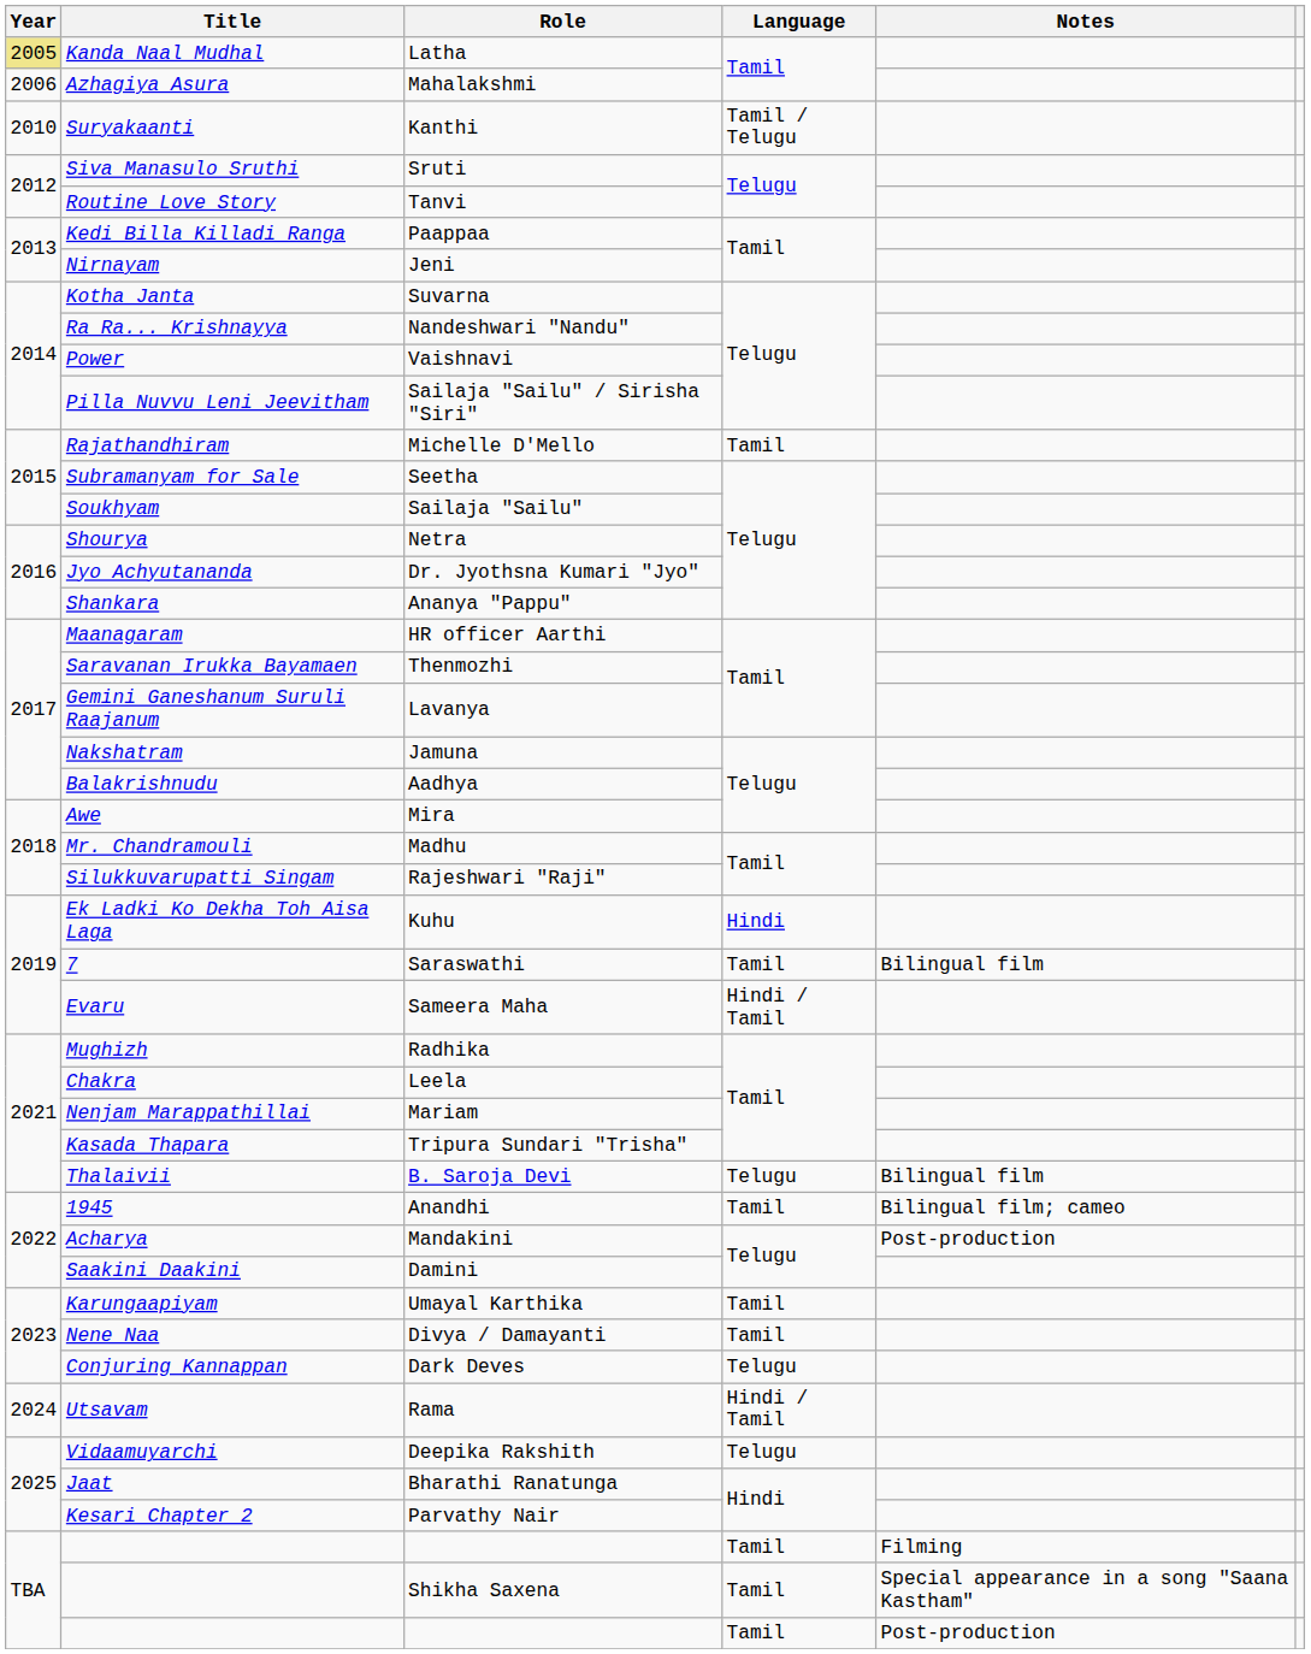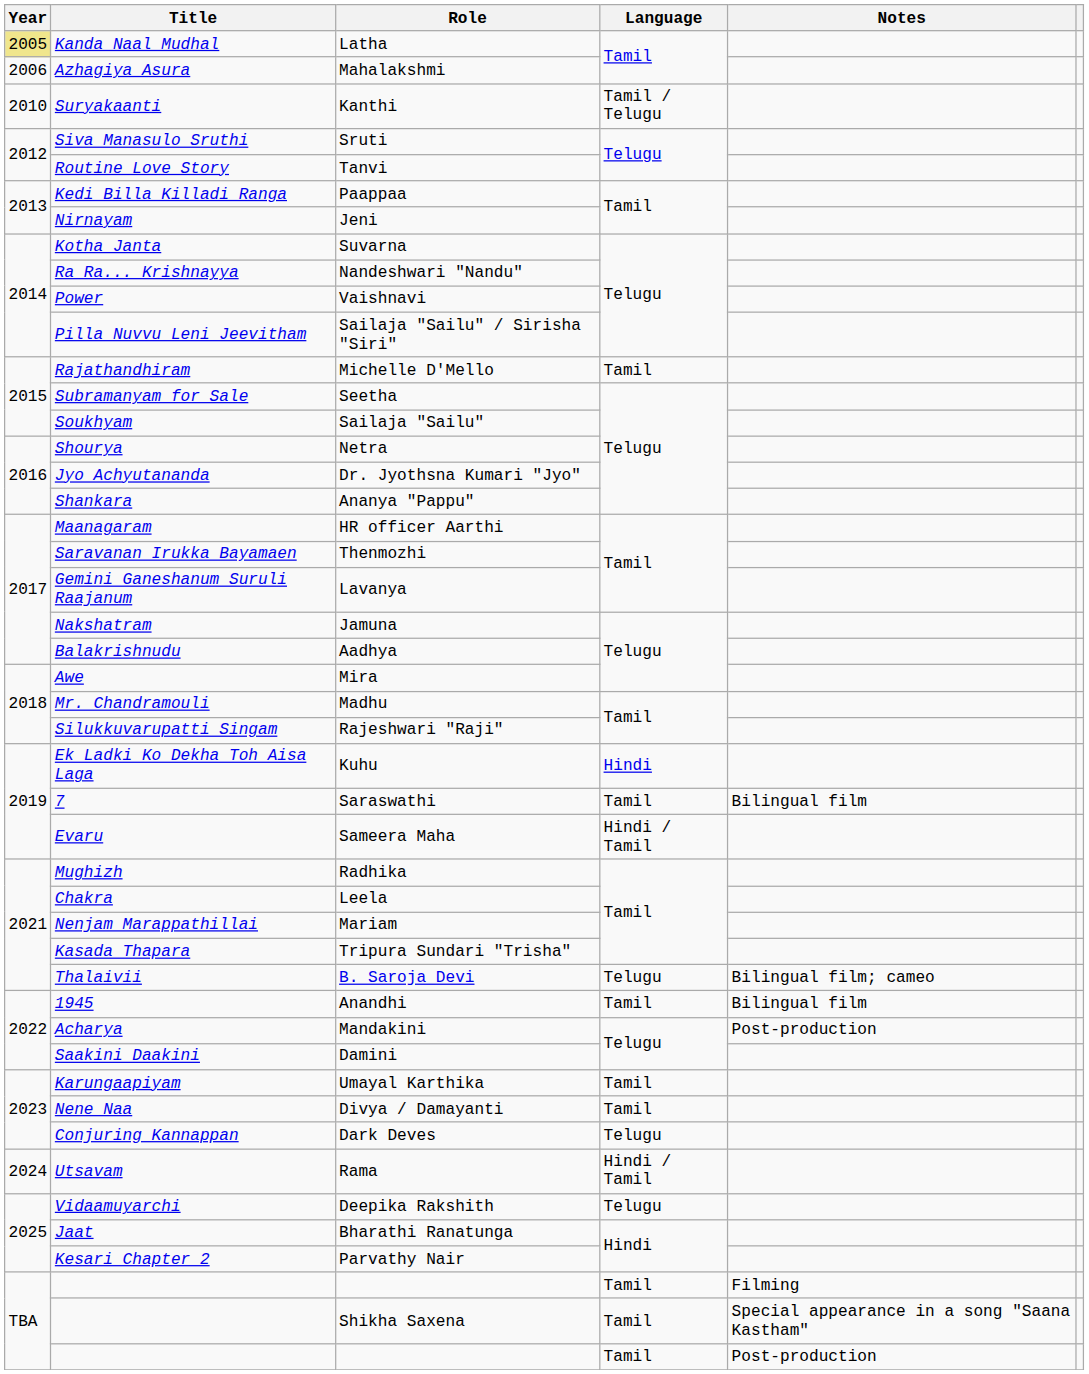 <table class="wikitable plainrowheaders sortable">
 <tr>
 <th scope="col">Year</th>
 <th scope="col">Title</th>
 <th scope="col">Role</th>
 <th scope="col">Language</th>
 <th scope="col" class="unsortable">Notes</th>
 <th scope="col" class="unsortable"></th>
 </tr>
 <tr>
 <td style="background: khaki;">2005</td>
 <td><em><a href='#'>Kanda Naal Mudhal</a></em></td>
 <td>Latha</td>
 <td rowspan="2"><a href='#'>Tamil</a></td>
 <td></td>
 <td></td>
 </tr>
 <tr>
 <td>2006</td>
 <td><em><a href='#'>Azhagiya Asura</a></em></td>
 <td>Mahalakshmi</td>
 <td></td>
 <td></td>
 </tr>
 <tr>
 <td>2010</td>
 <td><em><a href='#'>Suryakaanti</a></em></td>
 <td>Kanthi</td>
 <td>Tamil / Telugu</td>
 <td></td>
 <td></td>
 </tr>
 <tr>
 <td rowspan="2">2012</td>
 <td><em><a href='#'>Siva Manasulo Sruthi</a></em></td>
 <td>Sruti</td>
 <td rowspan="2"><a href='#'>Telugu</a></td>
 <td></td>
 <td></td>
 </tr>
 <tr>
 <td><em><a href='#'>Routine Love Story</a></em></td>
 <td>Tanvi</td>
 <td></td>
 <td></td>
 </tr>
 <tr>
 <td rowspan="2">2013</td>
 <td><em><a href='#'>Kedi Billa Killadi Ranga</a></em></td>
 <td>Paappaa</td>
 <td rowspan="2">Tamil</td>
 <td></td>
 <td></td>
 </tr>
 <tr>
 <td><em><a href='#'>Nirnayam</a></em></td>
 <td>Jeni</td>
 <td></td>
 <td></td>
 </tr>
 <tr>
 <td rowspan="4">2014</td>
 <td><em><a href='#'>Kotha Janta</a></em></td>
 <td>Suvarna</td>
 <td rowspan="4">Telugu</td>
 <td></td>
 <td></td>
 </tr>
 <tr>
 <td><em><a href='#'>Ra Ra... Krishnayya</a></em></td>
 <td>Nandeshwari "Nandu"</td>
 <td></td>
 <td></td>
 </tr>
 <tr>
 <td><em><a href='#'>Power</a></em></td>
 <td>Vaishnavi</td>
 <td></td>
 <td></td>
 </tr>
 <tr>
 <td><em><a href='#'>Pilla Nuvvu Leni Jeevitham</a></em></td>
 <td>Sailaja "Sailu" / Sirisha "Siri"</td>
 <td></td>
 <td></td>
 </tr>
 <tr>
 <td rowspan="3">2015</td>
 <td><em><a href='#'>Rajathandhiram</a></em></td>
 <td>Michelle D'Mello</td>
 <td>Tamil</td>
 <td></td>
 <td></td>
 </tr>
 <tr>
 <td><em><a href='#'>Subramanyam for Sale</a></em></td>
 <td>Seetha</td>
 <td rowspan="5">Telugu</td>
 <td></td>
 <td></td>
 </tr>
 <tr>
 <td><em><a href='#'>Soukhyam</a></em></td>
 <td>Sailaja "Sailu"</td>
 <td></td>
 <td></td>
 </tr>
 <tr>
 <td rowspan="3">2016</td>
 <td><em><a href='#'>Shourya</a></em></td>
 <td>Netra</td>
 <td></td>
 <td></td>
 </tr>
 <tr>
 <td><em><a href='#'>Jyo Achyutananda</a></em></td>
 <td>Dr. Jyothsna Kumari "Jyo"</td>
 <td></td>
 <td></td>
 </tr>
 <tr>
 <td><em><a href='#'>Shankara</a></em></td>
 <td>Ananya "Pappu"</td>
 <td></td>
 <td></td>
 </tr>
 <tr>
 <td rowspan="5">2017</td>
 <td><em><a href='#'>Maanagaram</a></em></td>
 <td>HR officer Aarthi</td>
 <td rowspan="3">Tamil</td>
 <td></td>
 <td></td>
 </tr>
 <tr>
 <td><em><a href='#'>Saravanan Irukka Bayamaen</a></em></td>
 <td>Thenmozhi</td>
 <td></td>
 <td></td>
 </tr>
 <tr>
 <td><em><a href='#'>Gemini Ganeshanum Suruli Raajanum</a></em></td>
 <td>Lavanya</td>
 <td></td>
 <td></td>
 </tr>
 <tr>
 <td><em><a href='#'>Nakshatram</a></em></td>
 <td>Jamuna</td>
 <td rowspan="3">Telugu</td>
 <td></td>
 <td></td>
 </tr>
 <tr>
 <td><em><a href='#'>Balakrishnudu</a></em></td>
 <td>Aadhya</td>
 <td></td>
 <td></td>
 </tr>
 <tr>
 <td rowspan="3">2018</td>
 <td><em><a href='#'>Awe</a></em></td>
 <td>Mira</td>
 <td></td>
 <td></td>
 </tr>
 <tr>
 <td><em><a href='#'>Mr. Chandramouli</a></em></td>
 <td>Madhu</td>
 <td rowspan="2">Tamil</td>
 <td></td>
 <td></td>
 </tr>
 <tr>
 <td><em><a href='#'>Silukkuvarupatti Singam</a></em></td>
 <td>Rajeshwari "Raji"</td>
 <td></td>
 <td></td>
 </tr>
 <tr>
 <td rowspan="3">2019</td>
 <td><em><a href='#'>Ek Ladki Ko Dekha Toh Aisa Laga</a></em></td>
 <td>Kuhu</td>
 <td><a href='#'>Hindi</a></td>
 <td></td>
 <td></td>
 </tr>
 <tr>
 <td><em><a href='#'>7</a></em></td>
 <td>Saraswathi</td>
 <td>Tamil</td>
 <td>Bilingual film</td>
 <td></td>
 </tr>
 <tr>
 <td><em><a href='#'>Evaru</a></em></td>
 <td>Sameera Maha</td>
 <td>Hindi / Tamil</td>
 <td></td>
 <td></td>
 </tr>
 <tr>
 <td rowspan="5">2021</td>
 <td><em><a href='#'>Mughizh</a></em></td>
 <td>Radhika</td>
 <td rowspan="4">Tamil</td>
 <td></td>
 <td></td>
 </tr>
 <tr>
 <td><em><a href='#'>Chakra</a></em></td>
 <td>Leela</td>
 <td></td>
 <td></td>
 </tr>
 <tr>
 <td><em><a href='#'>Nenjam Marappathillai</a></em></td>
 <td>Mariam</td>
 <td></td>
 <td></td>
 </tr>
 <tr>
 <td><em><a href='#'>Kasada Thapara</a></em></td>
 <td>Tripura Sundari "Trisha"</td>
 <td></td>
 <td></td>
 </tr>
 <tr>
 <td><em><a href='#'>Thalaivii</a></em></td>
 <td><a href='#'>B. Saroja Devi</a></td>
 <td>Telugu</td>
-<td>Bilingual film</td>
+<td>Bilingual film; cameo</td>
 <td></td>
 </tr>
 <tr>
 <td rowspan="3">2022</td>
 <td><em><a href='#'>1945</a></em></td>
 <td>Anandhi</td>
 <td>Tamil</td>
-<td>Bilingual film; cameo</td>
+<td>Bilingual film</td>
 <td></td>
 </tr>
 <tr>
 <td><em><a href='#'>Acharya</a></em></td>
 <td>Mandakini</td>
 <td rowspan="2">Telugu</td>
 <td>Post-production</td>
 <td></td>
 </tr>
 <tr>
 <td><em><a href='#'>Saakini Daakini</a></em></td>
 <td>Damini</td>
 <td></td>
 <td></td>
 </tr>
 <tr>
 <td rowspan="3">2023</td>
 <td><em><a href='#'>Karungaapiyam</a></em></td>
 <td>Umayal Karthika</td>
 <td>Tamil</td>
 <td></td>
 <td></td>
 </tr>
 <tr>
 <td><em><a href='#'>Nene Naa</a></em></td>
 <td>Divya / Damayanti</td>
 <td>Tamil</td>
 <td></td>
 <td></td>
 </tr>
 <tr>
 <td><em><a href='#'>Conjuring Kannappan</a></em></td>
 <td>Dark Deves</td>
 <td>Telugu</td>
 <td></td>
 <td></td>
 </tr>
 <tr>
 <td>2024</td>
 <td><em><a href='#'>Utsavam</a></em></td>
 <td>Rama</td>
 <td>Hindi / Tamil</td>
 <td></td>
 <td></td>
 </tr>
 <tr>
 <td rowspan="3">2025</td>
 <td><em><a href='#'>Vidaamuyarchi</a></em></td>
 <td>Deepika Rakshith</td>
 <td>Telugu</td>
 <td></td>
 <td></td>
 </tr>
 <tr>
 <td><em><a href='#'>Jaat</a></em></td>
 <td>Bharathi Ranatunga</td>
 <td rowspan="2">Hindi</td>
 <td></td>
 <td></td>
 </tr>
 <tr>
 <td><em><a href='#'>Kesari Chapter 2</a></em></td>
 <td>Parvathy Nair</td>
 <td></td>
 <td></td>
 </tr>
 <tr>
 <td rowspan="3">TBA</td>
 <td></td>
 <td></td>
 <td>Tamil</td>
 <td>Filming</td>
 <td></td>
 </tr>
 <tr>
 <td></td>
 <td>Shikha Saxena</td>
 <td>Tamil</td>
 <td>Special appearance in a song "Saana Kastham"</td>
 <td></td>
 </tr>
 <tr>
 <td></td>
 <td></td>
 <td>Tamil</td>
 <td>Post-production</td>
 <td></td>
 </tr>
 </table>
